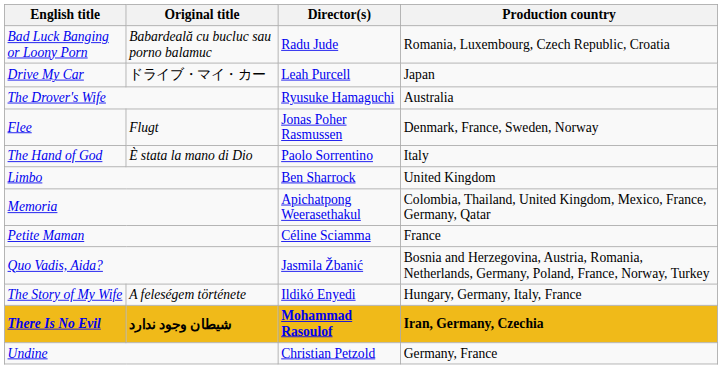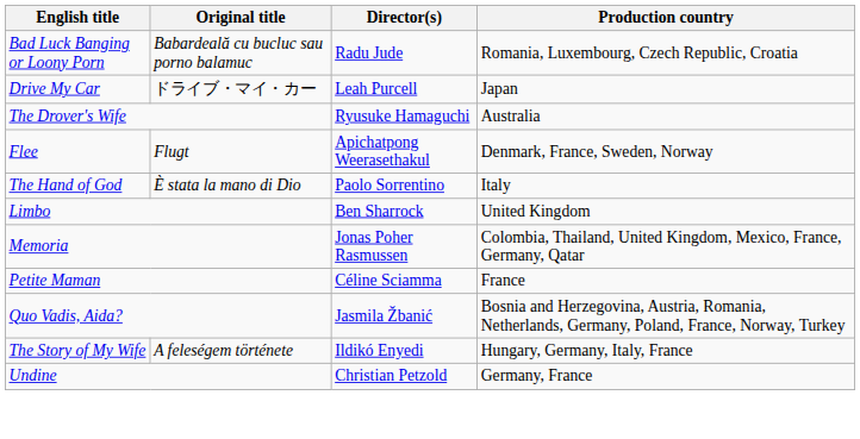 <table class="wikitable" style="width:95%; margin-bottom:2px">
 <tr>
 <th>English title</th>
 <th>Original title</th>
 <th>Director(s)</th>
 <th>Production country</th>
 </tr>
 <tr>
 <td><em><a href='#'>Bad Luck Banging or Loony Porn</a></em></td>
 <td><em>Babardeală cu bucluc sau porno balamuc</em></td>
 <td><a href='#'>Radu Jude</a></td>
 <td>Romania, Luxembourg, Czech Republic, Croatia</td>
 </tr>
 <tr>
 <td><em><a href='#'>Drive My Car</a></em></td>
 <td>ドライブ・マイ・カー</td>
 <td><a href='#'>Leah Purcell</a></td>
 <td>Japan</td>
 </tr>
 <tr>
 <td colspan="2"><em><a href='#'>The Drover's Wife</a></em></td>
 <td><a href='#'>Ryusuke Hamaguchi</a></td>
 <td>Australia</td>
 </tr>
 <tr>
 <td><em><a href='#'>Flee</a></em></td>
 <td><em>Flugt</em></td>
-<td><a href='#'>Jonas Poher Rasmussen</a></td>
+<td><a href='#'>Apichatpong Weerasethakul</a></td>
 <td>Denmark, France, Sweden, Norway</td>
 </tr>
 <tr>
 <td><em><a href='#'>The Hand of God</a></em></td>
 <td><em>È stata la mano di Dio</em></td>
 <td><a href='#'>Paolo Sorrentino</a></td>
 <td>Italy</td>
 </tr>
 <tr>
 <td colspan="2"><em><a href='#'>Limbo</a></em></td>
 <td><a href='#'>Ben Sharrock</a></td>
 <td>United Kingdom</td>
 </tr>
 <tr>
 <td colspan="2"><em><a href='#'>Memoria</a></em></td>
-<td><a href='#'>Apichatpong Weerasethakul</a></td>
+<td><a href='#'>Jonas Poher Rasmussen</a></td>
 <td>Colombia, Thailand, United Kingdom, Mexico, France, Germany, Qatar</td>
 </tr>
 <tr>
 <td colspan="2"><em><a href='#'>Petite Maman</a></em></td>
 <td><a href='#'>Céline Sciamma</a></td>
 <td>France</td>
 </tr>
 <tr>
 <td colspan="2"><em><a href='#'>Quo Vadis, Aida?</a></em></td>
 <td><a href='#'>Jasmila Žbanić</a></td>
 <td>Bosnia and Herzegovina, Austria, Romania, Netherlands, Germany, Poland, France, Norway, Turkey</td>
 </tr>
 <tr>
 <td><em><a href='#'>The Story of My Wife</a></em></td>
 <td><em>A feleségem története</em></td>
 <td><a href='#'>Ildikó Enyedi</a></td>
 <td>Hungary, Germany, Italy, France</td>
 </tr>
-<tr style="background:#F0BA19;font-weight: bold;">
-<td><em><a href='#'>There Is No Evil</a></em></td>
-<td>شیطان وجود ندارد</td>
-<td><a href='#'>Mohammad Rasoulof</a></td>
-<td>Iran, Germany, Czechia</td>
-</tr>
 <tr>
 <td colspan="2"><em><a href='#'>Undine</a></em></td>
 <td><a href='#'>Christian Petzold</a></td>
 <td>Germany, France</td>
 </tr>
 </table>
